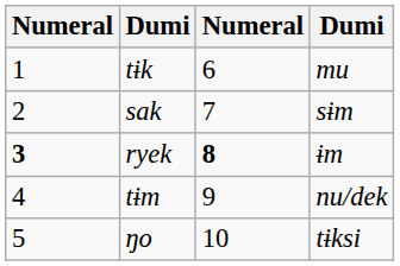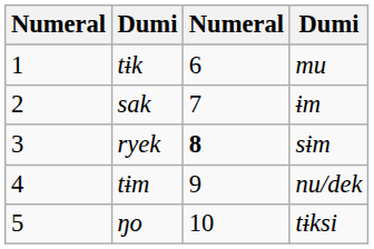 <table class="wikitable">
 <tr>
 <th>Numeral</th>
 <th>Dumi</th>
 <th>Numeral</th>
 <th>Dumi</th>
 </tr>
 <tr>
 <td>1</td>
 <td><em>tɨk</em></td>
 <td>6</td>
 <td><em>mu</em></td>
 </tr>
 <tr>
 <td>2</td>
 <td><em>sak</em></td>
 <td>7</td>
-<td><em>sɨm</em></td>
+<td><em>ɨm</em></td>
 </tr>
 <tr>
-<td><strong>3</strong></td>
+<td>3</td>
 <td><em>ryek</em></td>
 <td><strong>8</strong></td>
-<td><em>ɨm</em></td>
+<td><em>sɨm</em></td>
 </tr>
 <tr>
 <td>4</td>
 <td><em>tɨm</em></td>
 <td>9</td>
 <td><em>nu/dek</em></td>
 </tr>
 <tr>
 <td>5</td>
 <td><em>ŋo</em></td>
 <td>10</td>
 <td><em>tɨksi</em></td>
 </tr>
 </table>
